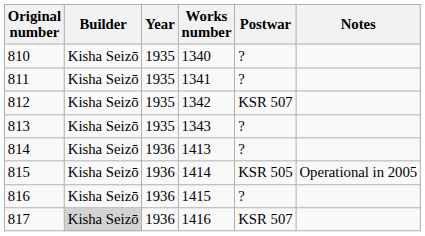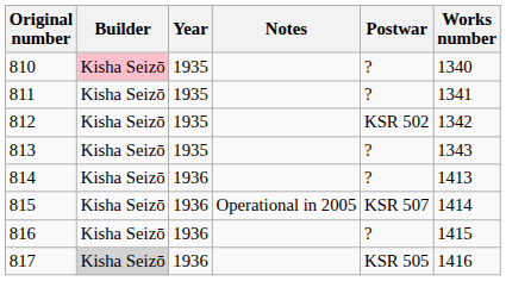 <table class="wikitable">
 <tr>
 <th>Original<br>number</th>
 <th>Builder</th>
 <th>Year</th>
+<th>Notes</th>
+<th>Postwar</th>
 <th>Works<br>number</th>
-<th>Postwar</th>
-<th>Notes</th>
 </tr>
 <tr>
 <td>810</td>
-<td>Kisha Seizō</td>
+<td style="background: pink;">Kisha Seizō</td>
 <td>1935</td>
+<td></td>
+<td>?</td>
 <td>1340</td>
-<td>?</td>
-<td></td>
 </tr>
 <tr>
 <td>811</td>
 <td>Kisha Seizō</td>
 <td>1935</td>
+<td></td>
+<td>?</td>
 <td>1341</td>
-<td>?</td>
-<td></td>
 </tr>
 <tr>
 <td>812</td>
 <td>Kisha Seizō</td>
 <td>1935</td>
+<td></td>
+<td>KSR 502</td>
 <td>1342</td>
-<td>KSR 507</td>
-<td></td>
 </tr>
 <tr>
 <td>813</td>
 <td>Kisha Seizō</td>
 <td>1935</td>
+<td></td>
+<td>?</td>
 <td>1343</td>
-<td>?</td>
-<td></td>
 </tr>
 <tr>
 <td>814</td>
 <td>Kisha Seizō</td>
 <td>1936</td>
+<td></td>
+<td>?</td>
 <td>1413</td>
-<td>?</td>
-<td></td>
 </tr>
 <tr>
 <td>815</td>
 <td>Kisha Seizō</td>
 <td>1936</td>
+<td>Operational in 2005</td>
+<td>KSR 507</td>
 <td>1414</td>
-<td>KSR 505</td>
-<td>Operational in 2005</td>
 </tr>
 <tr>
 <td>816</td>
 <td>Kisha Seizō</td>
 <td>1936</td>
+<td></td>
+<td>?</td>
 <td>1415</td>
-<td>?</td>
-<td></td>
 </tr>
 <tr>
 <td>817</td>
 <td style="background: lightgrey;">Kisha Seizō</td>
 <td>1936</td>
+<td></td>
+<td>KSR 505</td>
 <td>1416</td>
-<td>KSR 507</td>
-<td></td>
 </tr>
 </table>
